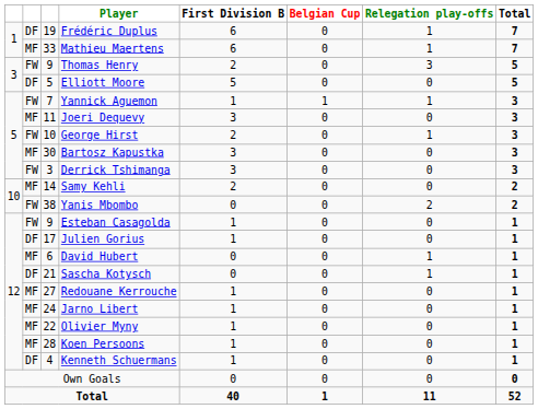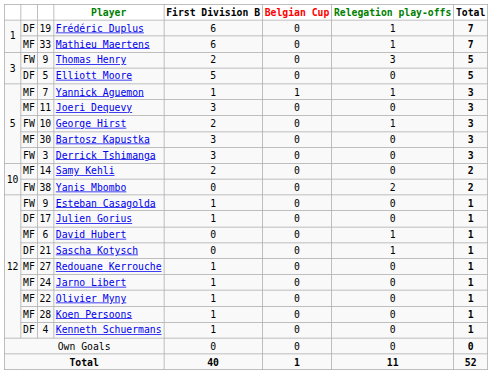 <table class="wikitable" style="text-align:center">
 <tr>
 <th style="background:#ffffff; color:green;"></th>
 <th style="background:#ffffff; color:black;"></th>
 <th style="background:#ffffff; color:red;"></th>
 <th style="background:#ffffff; color:green;">Player</th>
 <th style="background:#ffffff; color:black;">First Division B</th>
 <th style="background:#ffffff; color:red;">Belgian Cup</th>
 <th style="background:#ffffff; color:green;">Relegation play-offs</th>
 <th style="background:#ffffff; color:black;"><strong>Total</strong></th>
 </tr>
 <tr>
 <td rowspan="2">1</td>
 <td>DF</td>
 <td>19</td>
 <td align=left> <a href='#'>Frédéric Duplus</a></td>
 <td>6</td>
 <td>0</td>
 <td>1</td>
 <td><strong>7</strong></td>
 </tr>
 <tr>
 <td>MF</td>
 <td>33</td>
 <td align=left> <a href='#'>Mathieu Maertens</a></td>
 <td>6</td>
 <td>0</td>
 <td>1</td>
 <td><strong>7</strong></td>
 </tr>
 <tr>
 <td rowspan="2">3</td>
 <td>FW</td>
 <td>9</td>
 <td align=left> <a href='#'>Thomas Henry</a></td>
 <td>2</td>
 <td>0</td>
 <td>3</td>
 <td><strong>5</strong></td>
 </tr>
 <tr>
 <td>DF</td>
 <td>5</td>
 <td align=left> <a href='#'>Elliott Moore</a></td>
 <td>5</td>
 <td>0</td>
 <td>0</td>
 <td><strong>5</strong></td>
 </tr>
 <tr>
 <td rowspan="5">5</td>
-<td>FW</td>
+<td>MF</td>
 <td>7</td>
 <td align=left> <a href='#'>Yannick Aguemon</a></td>
 <td>1</td>
 <td>1</td>
 <td>1</td>
 <td><strong>3</strong></td>
 </tr>
 <tr>
 <td>MF</td>
 <td>11</td>
 <td align=left> <a href='#'>Joeri Dequevy</a></td>
 <td>3</td>
 <td>0</td>
 <td>0</td>
 <td><strong>3</strong></td>
 </tr>
 <tr>
 <td>FW</td>
 <td>10</td>
 <td align=left> <a href='#'>George Hirst</a></td>
 <td>2</td>
 <td>0</td>
 <td>1</td>
 <td><strong>3</strong></td>
 </tr>
 <tr>
 <td>MF</td>
 <td>30</td>
 <td align=left> <a href='#'>Bartosz Kapustka</a></td>
 <td>3</td>
 <td>0</td>
 <td>0</td>
 <td><strong>3</strong></td>
 </tr>
 <tr>
 <td>FW</td>
 <td>3</td>
 <td align=left> <a href='#'>Derrick Tshimanga</a></td>
 <td>3</td>
 <td>0</td>
 <td>0</td>
 <td><strong>3</strong></td>
 </tr>
 <tr>
 <td rowspan="2">10</td>
 <td>MF</td>
 <td>14</td>
 <td align=left> <a href='#'>Samy Kehli</a></td>
 <td>2</td>
 <td>0</td>
 <td>0</td>
 <td><strong>2</strong></td>
 </tr>
 <tr>
 <td>FW</td>
 <td>38</td>
 <td align=left> <a href='#'>Yanis Mbombo</a></td>
 <td>0</td>
 <td>0</td>
 <td>2</td>
 <td><strong>2</strong></td>
 </tr>
 <tr>
 <td rowspan="9">12</td>
 <td>FW</td>
 <td>9</td>
 <td align=left> <a href='#'>Esteban Casagolda</a></td>
 <td>1</td>
 <td>0</td>
 <td>0</td>
 <td><strong>1</strong></td>
 </tr>
 <tr>
 <td>DF</td>
 <td>17</td>
 <td align=left> <a href='#'>Julien Gorius</a></td>
 <td>1</td>
 <td>0</td>
 <td>0</td>
 <td><strong>1</strong></td>
 </tr>
 <tr>
 <td>MF</td>
 <td>6</td>
 <td align=left> <a href='#'>David Hubert</a></td>
 <td>0</td>
 <td>0</td>
 <td>1</td>
 <td><strong>1</strong></td>
 </tr>
 <tr>
 <td>DF</td>
 <td>21</td>
 <td align=left> <a href='#'>Sascha Kotysch</a></td>
 <td>0</td>
 <td>0</td>
 <td>1</td>
 <td><strong>1</strong></td>
 </tr>
 <tr>
 <td>MF</td>
 <td>27</td>
 <td align=left> <a href='#'>Redouane Kerrouche</a></td>
 <td>1</td>
 <td>0</td>
 <td>0</td>
 <td><strong>1</strong></td>
 </tr>
 <tr>
 <td>MF</td>
 <td>24</td>
 <td align=left> <a href='#'>Jarno Libert</a></td>
 <td>1</td>
 <td>0</td>
 <td>0</td>
 <td><strong>1</strong></td>
 </tr>
 <tr>
 <td>MF</td>
 <td>22</td>
 <td align=left> <a href='#'>Olivier Myny</a></td>
 <td>1</td>
 <td>0</td>
 <td>0</td>
 <td><strong>1</strong></td>
 </tr>
 <tr>
 <td>MF</td>
 <td>28</td>
 <td align=left> <a href='#'>Koen Persoons</a></td>
 <td>1</td>
 <td>0</td>
 <td>0</td>
 <td><strong>1</strong></td>
 </tr>
 <tr>
 <td>DF</td>
 <td>4</td>
 <td align=left> <a href='#'>Kenneth Schuermans</a></td>
 <td>1</td>
 <td>0</td>
 <td>0</td>
 <td><strong>1</strong></td>
 </tr>
 <tr>
 <td colspan="4">Own Goals</td>
 <td>0</td>
 <td>0</td>
 <td>0</td>
 <td><strong>0</strong></td>
 </tr>
 <tr>
 <td colspan="4"><strong>Total</strong></td>
 <td><strong>40</strong></td>
 <td><strong>1</strong></td>
 <td><strong>11</strong></td>
 <td><strong>52</strong></td>
 </tr>
 </table>
